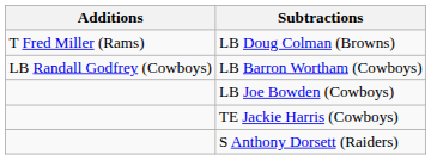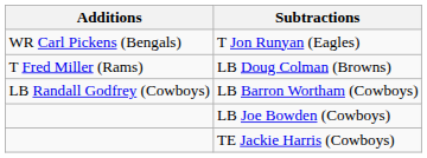 <table class="wikitable">
 <tr>
 <th>Additions</th>
 <th>Subtractions</th>
+</tr>
+<tr>
+<td>WR <a href='#'>Carl Pickens</a> (Bengals)</td>
+<td>T <a href='#'>Jon Runyan</a> (Eagles)</td>
 </tr>
 <tr>
 <td>T <a href='#'>Fred Miller</a> (Rams)</td>
 <td>LB <a href='#'>Doug Colman</a> (Browns)</td>
 </tr>
 <tr>
 <td>LB <a href='#'>Randall Godfrey</a> (Cowboys)</td>
 <td>LB <a href='#'>Barron Wortham</a> (Cowboys)</td>
 </tr>
 <tr>
 <td></td>
 <td>LB <a href='#'>Joe Bowden</a> (Cowboys)</td>
 </tr>
 <tr>
 <td></td>
 <td>TE <a href='#'>Jackie Harris</a> (Cowboys)</td>
 </tr>
-<tr>
-<td></td>
-<td>S <a href='#'>Anthony Dorsett</a> (Raiders)</td>
-</tr>
 </table>
